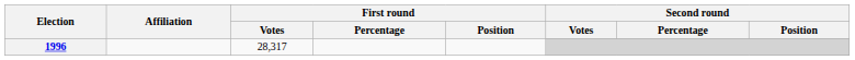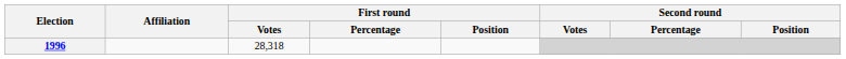 <table class=wikitable width=100%>
 <tr>
 <th rowspan=2>Election</th>
 <th rowspan=2>Affiliation</th>
 <th colspan=3>First round</th>
 <th colspan=3>Second round</th>
 </tr>
 <tr>
 <th>Votes</th>
 <th>Percentage</th>
 <th>Position</th>
 <th>Votes</th>
 <th>Percentage</th>
 <th>Position</th>
 </tr>
 <tr align=center>
 <th><a href='#'>1996</a></th>
 <td></td>
-<td>28,317</td>
+<td>28,318</td>
 <td></td>
 <td></td>
 <td bgcolor=lightgrey colspan=3></td>
 </tr>
 </table>
